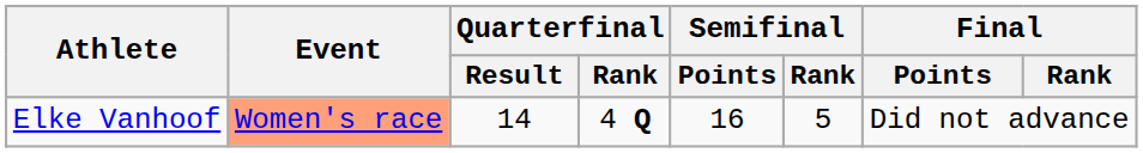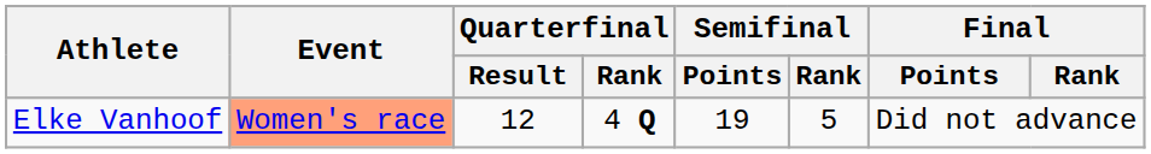 <table class="wikitable" style="font-size:90%;">
 <tr>
 <th rowspan=2>Athlete</th>
 <th rowspan=2>Event</th>
 <th colspan=2>Quarterfinal</th>
 <th colspan=2>Semifinal</th>
 <th colspan=2>Final</th>
 </tr>
 <tr style="font-size:95%">
 <th>Result</th>
 <th>Rank</th>
 <th>Points</th>
 <th>Rank</th>
 <th>Points</th>
 <th>Rank</th>
 </tr>
 <tr align=center>
 <td align=left><a href='#'>Elke Vanhoof</a></td>
 <td align=left style="background: lightsalmon;"><a href='#'>Women's race</a></td>
-<td>14</td>
+<td>12</td>
 <td>4 <strong>Q</strong></td>
-<td>16</td>
+<td>19</td>
 <td>5</td>
 <td colspan=2>Did not advance</td>
 </tr>
 </table>
